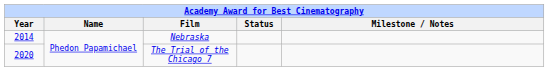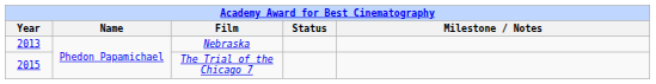 <table class="wikitable" style="text-align: center">
 <tr ---- bgcolor="#bfd7ff">
 <td colspan=5 align=center><strong><a href='#'>Academy Award for Best Cinematography</a></strong></td>
 </tr>
 <tr ---- bgcolor="#ebf5ff">
 <th width="75">Year</th>
 <th width="200">Name</th>
 <th width="200">Film</th>
 <th width="80">Status</th>
 <th width="650">Milestone / Notes</th>
 </tr>
 <tr>
-<td><a href='#'>2014</a></td>
+<td><a href='#'>2013</a></td>
 <td rowspan="2"><a href='#'>Phedon Papamichael</a></td>
 <td><em><a href='#'>Nebraska</a></em></td>
 <td></td>
 <td></td>
 </tr>
 <tr>
-<td><a href='#'>2020</a></td>
+<td><a href='#'>2015</a></td>
 <td><em><a href='#'>The Trial of the Chicago 7</a></em></td>
 <td></td>
 <td></td>
 </tr>
 </table>
